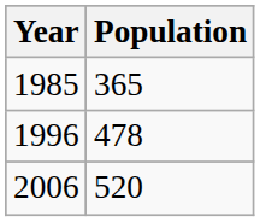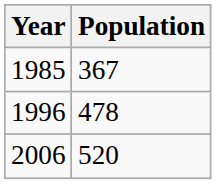 <table class="wikitable">
 <tr>
 <th>Year</th>
 <th>Population</th>
 </tr>
 <tr>
 <td>1985</td>
-<td>365</td>
+<td>367</td>
 </tr>
 <tr>
 <td>1996</td>
 <td>478</td>
 </tr>
 <tr>
 <td>2006</td>
 <td>520</td>
 </tr>
 </table>
